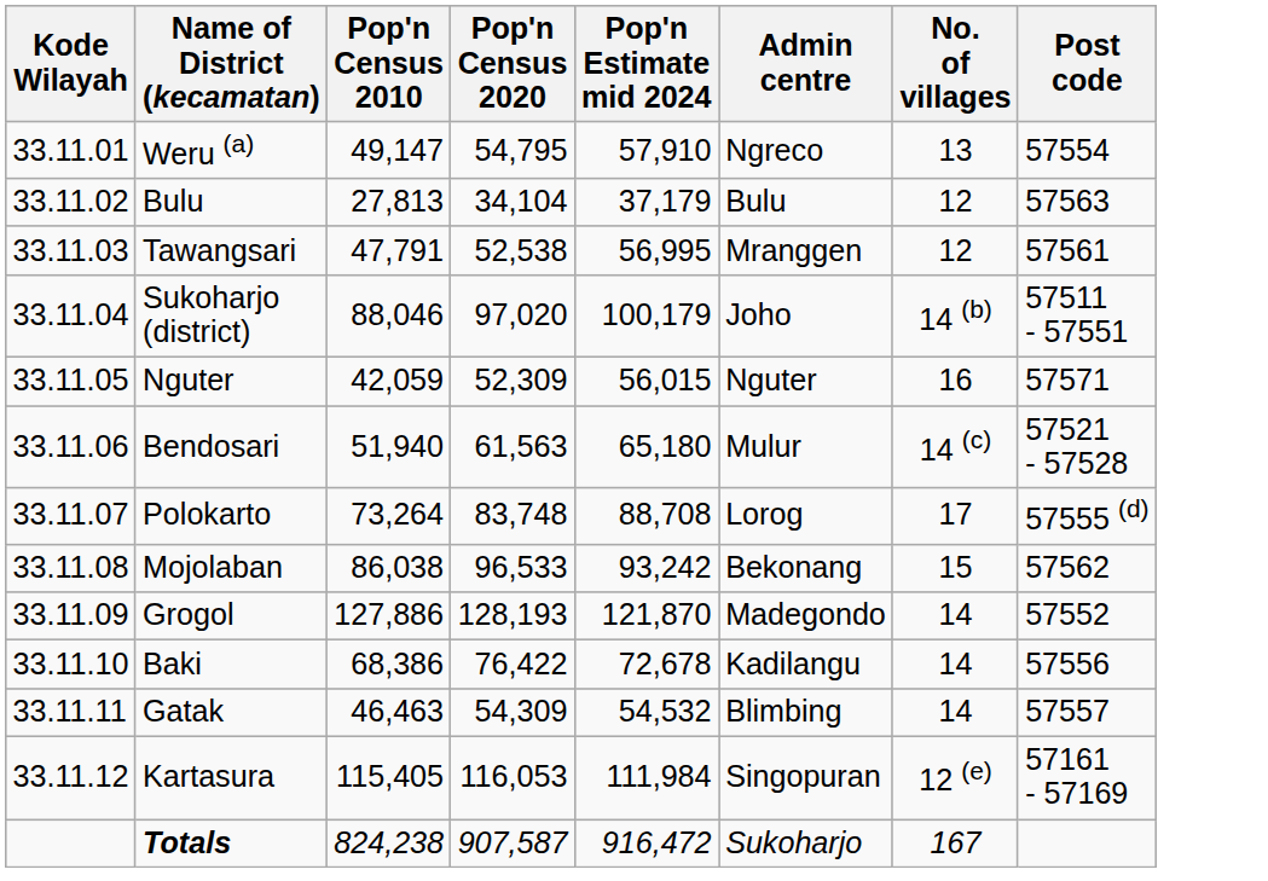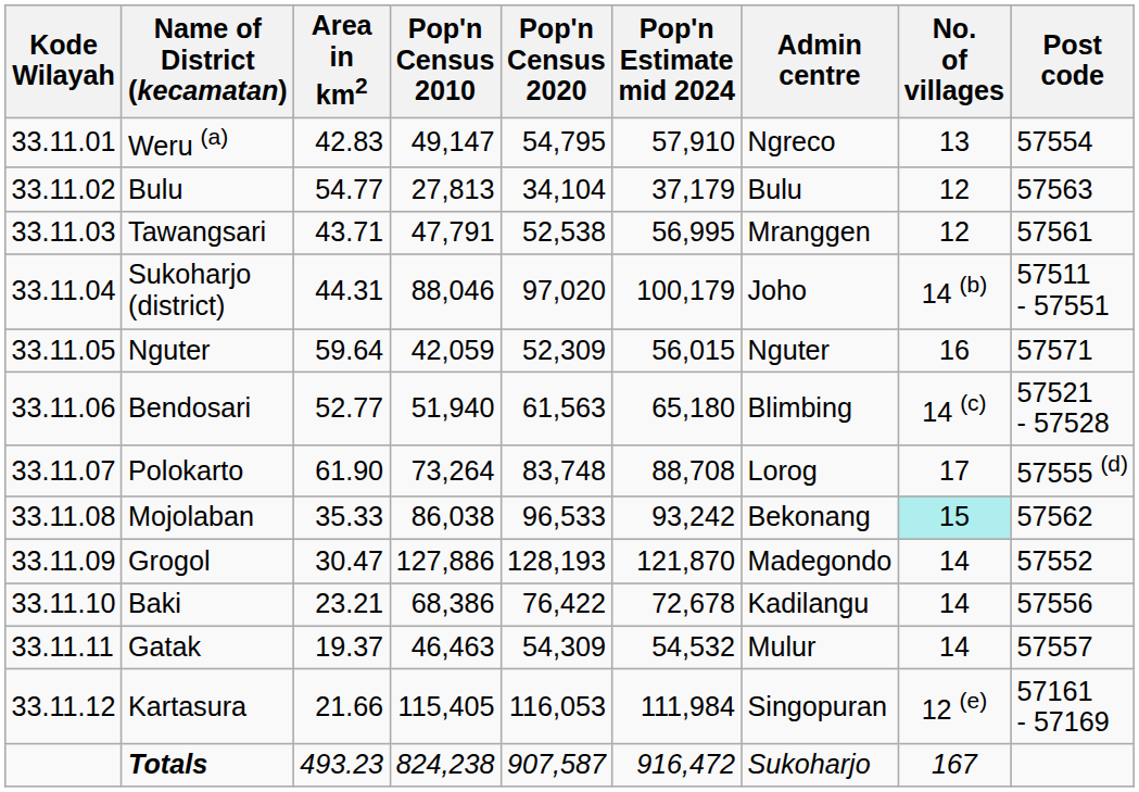 <table class="sortable wikitable">
 <tr>
 <th>Kode <br>Wilayah</th>
 <th>Name of<br>District<br>(<em>kecamatan</em>)</th>
+<th>Area <br> in<br>km<sup>2</sup></th>
 <th>Pop'n<br>Census<br>2010</th>
 <th>Pop'n<br>Census<br>2020</th>
 <th>Pop'n<br>Estimate<br>mid 2024</th>
 <th>Admin<br>centre</th>
 <th>No.<br>of<br>villages</th>
 <th>Post<br>code</th>
 </tr>
 <tr>
 <td>33.11.01</td>
 <td>Weru <sup>(a)</sup> </td>
+<td align="right">42.83</td>
 <td align="right">49,147</td>
 <td align="right">54,795</td>
 <td align="right">57,910</td>
 <td>Ngreco</td>
 <td align="center">13</td>
 <td>57554</td>
 </tr>
 <tr>
 <td>33.11.02</td>
 <td>Bulu </td>
+<td align="right">54.77</td>
 <td align="right">27,813</td>
 <td align="right">34,104</td>
 <td align="right">37,179</td>
 <td>Bulu</td>
 <td align="center">12</td>
 <td>57563</td>
 </tr>
 <tr>
 <td>33.11.03</td>
 <td>Tawangsari </td>
+<td align="right">43.71</td>
 <td align="right">47,791</td>
 <td align="right">52,538</td>
 <td align="right">56,995</td>
 <td>Mranggen</td>
 <td align="center">12</td>
 <td>57561</td>
 </tr>
 <tr>
 <td>33.11.04</td>
 <td>Sukoharjo  <br>(district)</td>
+<td align="right">44.31</td>
 <td align="right">88,046</td>
 <td align="right">97,020</td>
 <td align="right">100,179</td>
 <td>Joho</td>
 <td align="center">14 <sup>(b)</sup></td>
 <td>57511<br>- 57551</td>
 </tr>
 <tr>
 <td>33.11.05</td>
 <td>Nguter </td>
+<td align="right">59.64</td>
 <td align="right">42,059</td>
 <td align="right">52,309</td>
 <td align="right">56,015</td>
 <td>Nguter</td>
 <td align="center">16</td>
 <td>57571</td>
 </tr>
 <tr>
 <td>33.11.06</td>
 <td>Bendosari </td>
+<td align="right">52.77</td>
 <td align="right">51,940</td>
 <td align="right">61,563</td>
 <td align="right">65,180</td>
-<td>Mulur</td>
+<td>Blimbing</td>
 <td align="center">14 <sup>(c)</sup></td>
 <td>57521<br>- 57528</td>
 </tr>
 <tr>
 <td>33.11.07</td>
 <td>Polokarto </td>
+<td align="right">61.90</td>
 <td align="right">73,264</td>
 <td align="right">83,748</td>
 <td align="right">88,708</td>
 <td>Lorog</td>
 <td align="center">17</td>
 <td>57555 <sup>(d)</sup></td>
 </tr>
 <tr>
 <td>33.11.08</td>
 <td>Mojolaban </td>
+<td align="right">35.33</td>
 <td align="right">86,038</td>
 <td align="right">96,533</td>
 <td align="right">93,242</td>
 <td>Bekonang</td>
-<td align="center">15</td>
+<td align="center" style="background: paleturquoise;">15</td>
 <td>57562</td>
 </tr>
 <tr>
 <td>33.11.09</td>
 <td>Grogol </td>
+<td align="right">30.47</td>
 <td align="right">127,886</td>
 <td align="right">128,193</td>
 <td align="right">121,870</td>
 <td>Madegondo</td>
 <td align="center">14</td>
 <td>57552</td>
 </tr>
 <tr>
 <td>33.11.10</td>
 <td>Baki </td>
+<td align="right">23.21</td>
 <td align="right">68,386</td>
 <td align="right">76,422</td>
 <td align="right">72,678</td>
 <td>Kadilangu</td>
 <td align="center">14</td>
 <td>57556</td>
 </tr>
 <tr>
 <td>33.11.11</td>
 <td>Gatak </td>
+<td align="right">19.37</td>
 <td align="right">46,463</td>
 <td align="right">54,309</td>
 <td align="right">54,532</td>
-<td>Blimbing</td>
+<td>Mulur</td>
 <td align="center">14</td>
 <td>57557</td>
 </tr>
 <tr>
 <td>33.11.12</td>
 <td>Kartasura </td>
+<td align="right">21.66</td>
 <td align="right">115,405</td>
 <td align="right">116,053</td>
 <td align="right">111,984</td>
 <td>Singopuran</td>
 <td align="center">12 <sup>(e)</sup></td>
 <td>57161<br>- 57169</td>
 </tr>
 <tr>
 <td></td>
 <td><strong><em>Totals</em></strong></td>
+<td align="right"><em>493.23</em></td>
 <td align="right"><em>824,238</em></td>
 <td align="right"><em>907,587</em></td>
 <td align="right"><em>916,472</em></td>
 <td><em>Sukoharjo</em></td>
 <td align="center"><em>167</em></td>
 <td></td>
 </tr>
 </table>
